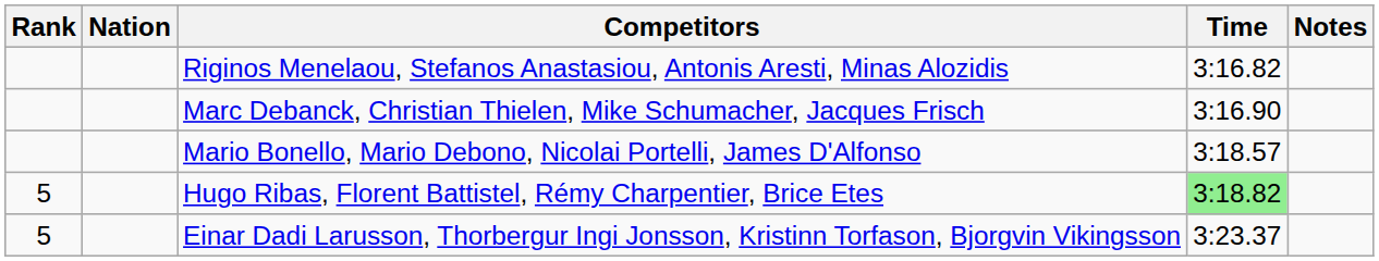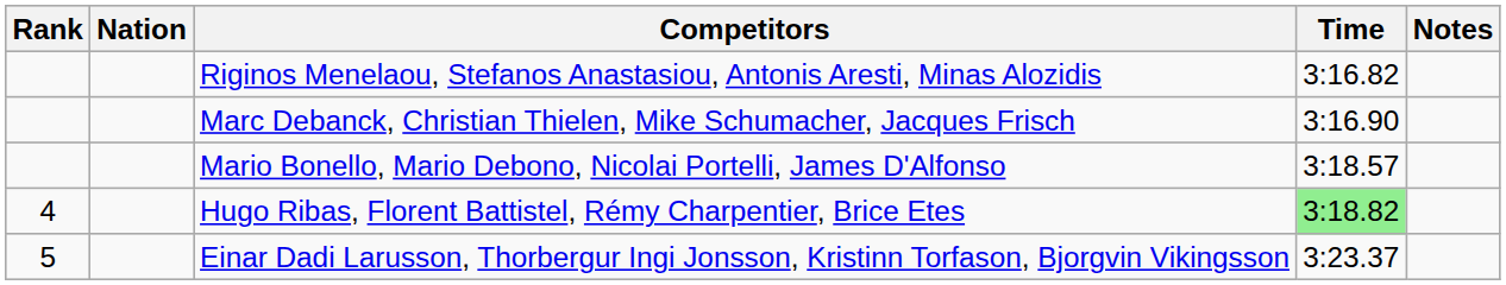 <table class="wikitable sortable" style="text-align:center; font-size:95%">
 <tr>
 <th>Rank</th>
 <th>Nation</th>
 <th>Competitors</th>
 <th>Time</th>
 <th>Notes</th>
 </tr>
 <tr>
 <td></td>
 <td align=left></td>
 <td align=left><a href='#'>Riginos Menelaou</a>, <a href='#'>Stefanos Anastasiou</a>, <a href='#'>Antonis Aresti</a>, <a href='#'>Minas Alozidis</a></td>
 <td>3:16.82</td>
 <td></td>
 </tr>
 <tr>
 <td></td>
 <td align=left></td>
 <td align=left><a href='#'>Marc Debanck</a>, <a href='#'>Christian Thielen</a>, <a href='#'>Mike Schumacher</a>, <a href='#'>Jacques Frisch</a></td>
 <td>3:16.90</td>
 <td></td>
 </tr>
 <tr>
 <td></td>
 <td align=left></td>
 <td align=left><a href='#'>Mario Bonello</a>, <a href='#'>Mario Debono</a>, <a href='#'>Nicolai Portelli</a>, <a href='#'>James D'Alfonso</a></td>
 <td>3:18.57</td>
 <td></td>
 </tr>
 <tr>
-<td>5</td>
+<td>4</td>
 <td align=left></td>
 <td align=left><a href='#'>Hugo Ribas</a>, <a href='#'>Florent Battistel</a>, <a href='#'>Rémy Charpentier</a>, <a href='#'>Brice Etes</a></td>
 <td style="background: lightgreen;">3:18.82</td>
 <td></td>
 </tr>
 <tr>
 <td>5</td>
 <td align=left></td>
 <td align=left><a href='#'>Einar Dadi Larusson</a>, <a href='#'>Thorbergur Ingi Jonsson</a>, <a href='#'>Kristinn Torfason</a>, <a href='#'>Bjorgvin Vikingsson</a></td>
 <td>3:23.37</td>
 <td></td>
 </tr>
 </table>
